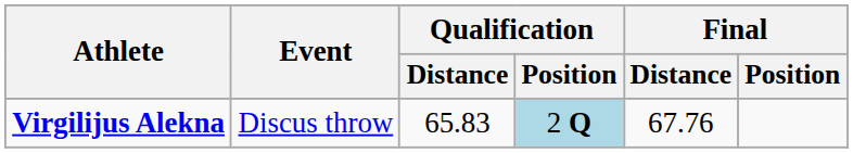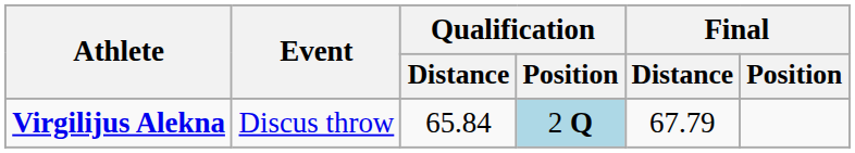 <table class=wikitable style="font-size:90%">
 <tr>
 <th rowspan="2">Athlete</th>
 <th rowspan="2">Event</th>
 <th colspan="2">Qualification</th>
 <th colspan="2">Final</th>
 </tr>
 <tr style="font-size:95%">
 <th>Distance</th>
 <th>Position</th>
 <th>Distance</th>
 <th>Position</th>
 </tr>
 <tr align=center>
 <td align=left><strong><a href='#'>Virgilijus Alekna</a></strong></td>
 <td align=left><a href='#'>Discus throw</a></td>
-<td>65.83</td>
+<td>65.84</td>
 <td style="background: lightblue;">2 <strong>Q</strong></td>
-<td>67.76</td>
+<td>67.79</td>
 <td></td>
 </tr>
 </table>
